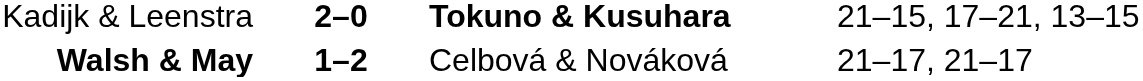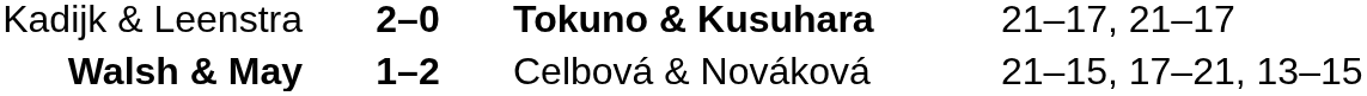 <table>
 <tr>
 <th width=200></th>
 <th width=80></th>
 <th width=200></th>
 <th width=220></th>
 </tr>
 <tr>
 <td align=right>Kadijk & Leenstra</td>
 <td align=center><strong>2–0</strong></td>
 <td align=left><strong>Tokuno & Kusuhara</strong></td>
-<td>21–15, 17–21, 13–15</td>
+<td>21–17, 21–17</td>
 </tr>
 <tr>
 <td align=right><strong>Walsh & May</strong></td>
 <td align=center><strong>1–2</strong></td>
 <td align=left>Celbová & Nováková</td>
-<td>21–17, 21–17</td>
+<td>21–15, 17–21, 13–15</td>
 </tr>
 </table>
